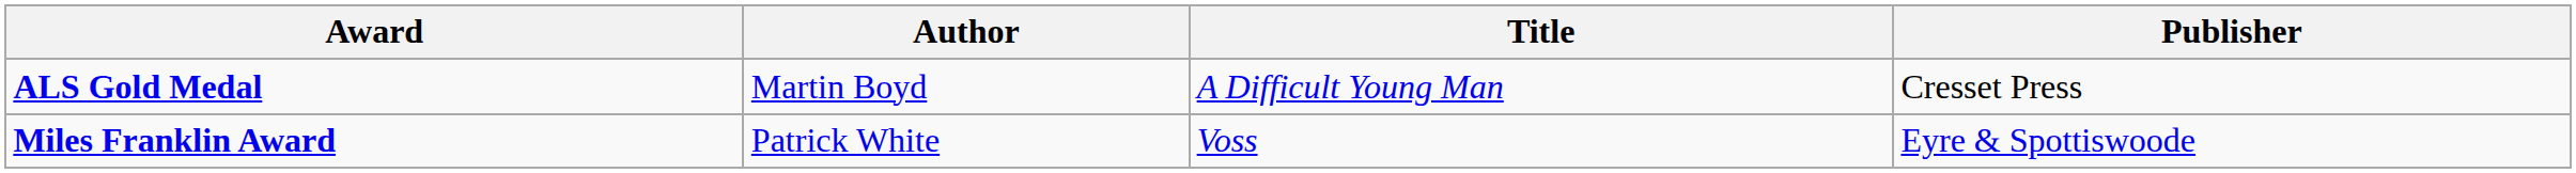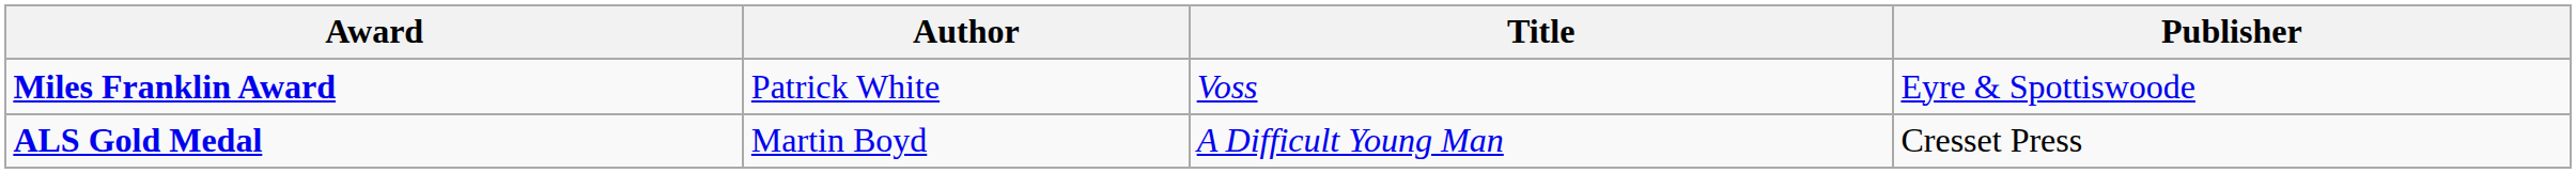 <table class="wikitable" width=95%>
 <tr>
 <th>Award</th>
 <th>Author</th>
 <th>Title</th>
 <th>Publisher</th>
 </tr>
 <tr>
+<td><strong><a href='#'>Miles Franklin Award</a></strong></td>
+<td><a href='#'>Patrick White</a></td>
+<td><em><a href='#'>Voss</a></em></td>
+<td><a href='#'>Eyre & Spottiswoode</a></td>
+</tr>
+<tr>
 <td><strong><a href='#'>ALS Gold Medal</a></strong></td>
 <td><a href='#'>Martin Boyd</a></td>
 <td><em><a href='#'>A Difficult Young Man</a></em></td>
 <td>Cresset Press</td>
 </tr>
 <tr>
-<td><strong><a href='#'>Miles Franklin Award</a></strong></td>
-<td><a href='#'>Patrick White</a></td>
-<td><em><a href='#'>Voss</a></em></td>
-<td><a href='#'>Eyre & Spottiswoode</a></td>
-</tr>
-<tr>
 </tr>
 </table>
